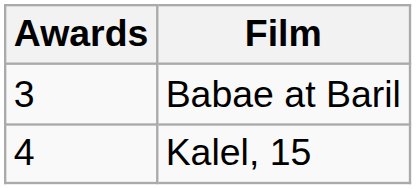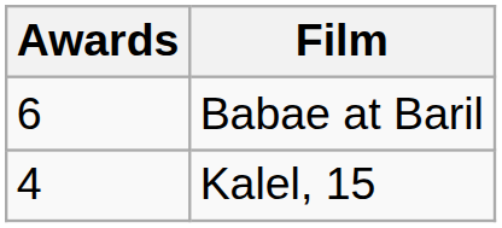 <table class="wikitable">
 <tr>
 <th>Awards</th>
 <th>Film</th>
 </tr>
 <tr>
-<td>3</td>
+<td>6</td>
 <td>Babae at Baril</td>
 </tr>
 <tr>
 <td>4</td>
 <td>Kalel, 15</td>
 </tr>
 </table>
